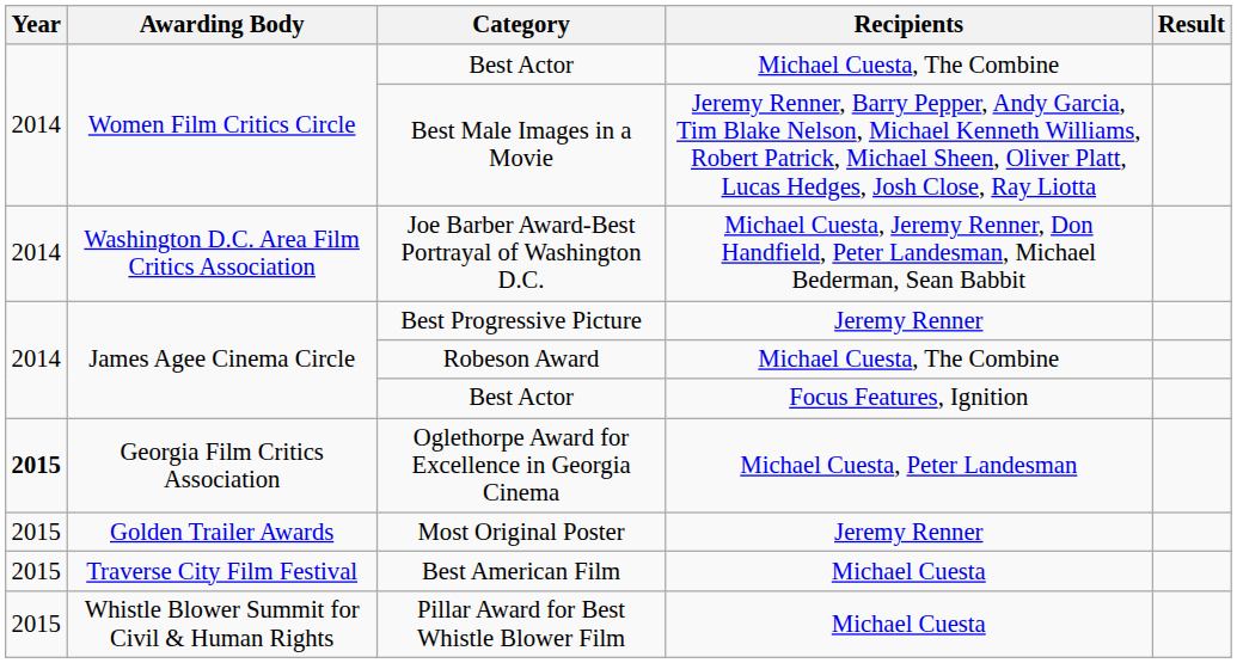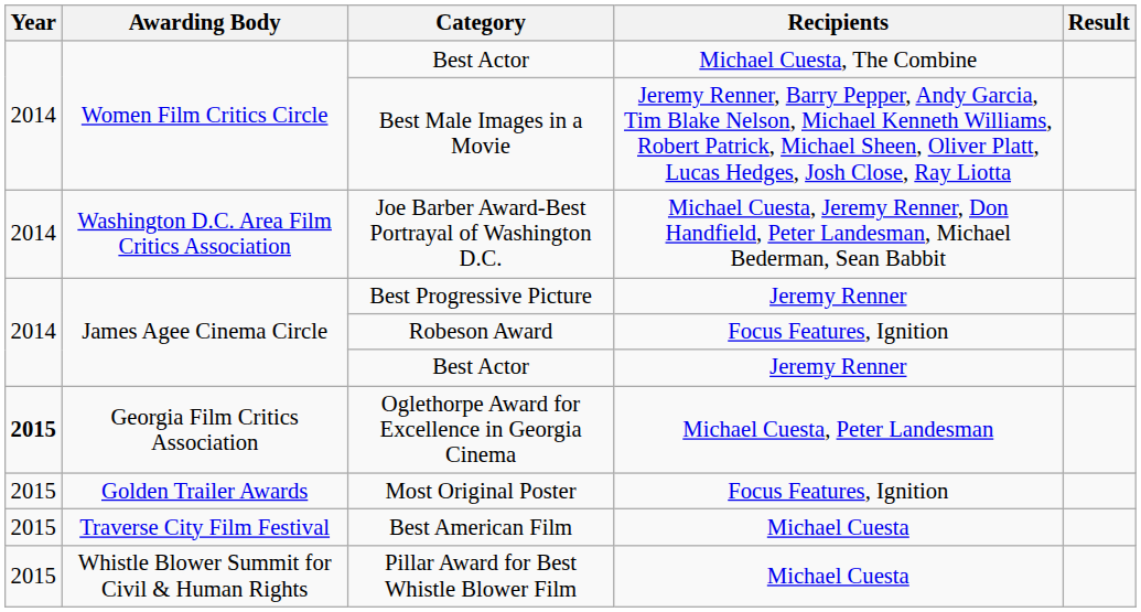 <table width="90%" class="wikitable">
 <tr>
 <th width="5%">Year</th>
 <th width="27%">Awarding Body</th>
 <th width="25%">Category</th>
 <th width="55%">Recipients</th>
 <th width="8%">Result</th>
 </tr>
 <tr>
 <td align="center" rowspan=2>2014</td>
 <td align="center" rowspan=2><a href='#'>Women Film Critics Circle</a></td>
 <td align="center">Best Actor</td>
 <td align="center"><a href='#'>Michael Cuesta</a>, The Combine</td>
 <td></td>
 </tr>
 <tr>
 <td align="center">Best Male Images in a Movie</td>
 <td align="center"><a href='#'>Jeremy Renner</a>, <a href='#'>Barry Pepper</a>, <a href='#'>Andy Garcia</a>, <a href='#'>Tim Blake Nelson</a>, <a href='#'>Michael Kenneth Williams</a>, <a href='#'>Robert Patrick</a>, <a href='#'>Michael Sheen</a>, <a href='#'>Oliver Platt</a>, <a href='#'>Lucas Hedges</a>, <a href='#'>Josh Close</a>, <a href='#'>Ray Liotta</a></td>
 <td></td>
 </tr>
 <tr>
 <td align="center">2014</td>
 <td align="center"><a href='#'>Washington D.C. Area Film Critics Association</a></td>
 <td align="center">Joe Barber Award-Best Portrayal of Washington D.C.</td>
 <td align="center"><a href='#'>Michael Cuesta</a>, <a href='#'>Jeremy Renner</a>, <a href='#'>Don Handfield</a>, <a href='#'>Peter Landesman</a>, Michael Bederman, Sean Babbit</td>
 <td></td>
 </tr>
 <tr>
 <td align="center" rowspan=3>2014</td>
 <td align="center" rowspan=3>James Agee Cinema Circle </td>
 <td align="center">Best Progressive Picture</td>
 <td align="center"><a href='#'>Jeremy Renner</a></td>
 <td></td>
 </tr>
 <tr>
 <td align="center">Robeson Award</td>
-<td align="center"><a href='#'>Michael Cuesta</a>, The Combine</td>
+<td align="center"><a href='#'>Focus Features</a>, Ignition</td>
 <td></td>
 </tr>
 <tr>
 <td align="center">Best Actor</td>
-<td align="center"><a href='#'>Focus Features</a>, Ignition</td>
+<td align="center"><a href='#'>Jeremy Renner</a></td>
 <td></td>
 </tr>
 <tr>
 <td align="center"><strong>2015</strong></td>
 <td align="center">Georgia Film Critics Association</td>
 <td align="center">Oglethorpe Award for Excellence in Georgia Cinema</td>
 <td align="center"><a href='#'>Michael Cuesta</a>, <a href='#'>Peter Landesman</a></td>
 <td></td>
 </tr>
 <tr>
 <td align="center">2015</td>
 <td align="center"><a href='#'>Golden Trailer Awards</a>  </td>
 <td align="center">Most Original Poster</td>
-<td align="center"><a href='#'>Jeremy Renner</a></td>
+<td align="center"><a href='#'>Focus Features</a>, Ignition</td>
 <td></td>
 </tr>
 <tr>
 <td align="center">2015</td>
 <td align="center"><a href='#'>Traverse City Film Festival</a></td>
 <td align="center">Best American Film</td>
 <td align="center"><a href='#'>Michael Cuesta</a></td>
 <td></td>
 </tr>
 <tr>
 <td align="center">2015</td>
 <td align="center">Whistle Blower Summit for Civil & Human Rights </td>
 <td align="center">Pillar Award for Best Whistle Blower Film</td>
 <td align="center"><a href='#'>Michael Cuesta</a></td>
 <td></td>
 </tr>
 </table>
